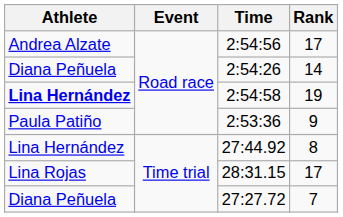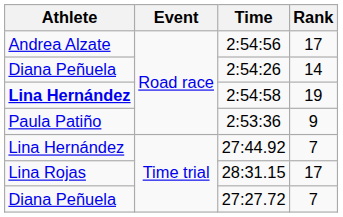 <table class="wikitable" style="font-size:90%">
 <tr>
 <th>Athlete</th>
 <th>Event</th>
 <th>Time</th>
 <th>Rank</th>
 </tr>
 <tr align=center>
 <td align=left><a href='#'>Andrea Alzate</a></td>
 <td align=center rowspan=4><a href='#'>Road race</a></td>
 <td>2:54:56</td>
 <td>17</td>
 </tr>
 <tr align=center>
 <td align=left><a href='#'>Diana Peñuela</a></td>
 <td>2:54:26</td>
 <td>14</td>
 </tr>
 <tr align=center>
 <td align=center><strong><a href='#'>Lina Hernández</a></strong></td>
 <td>2:54:58</td>
 <td>19</td>
 </tr>
 <tr align=center>
 <td align=left><a href='#'>Paula Patiño</a></td>
 <td>2:53:36</td>
 <td>9</td>
 </tr>
 <tr align=center>
 <td align=left><a href='#'>Lina Hernández</a></td>
 <td align=center rowspan=3><a href='#'>Time trial</a></td>
 <td>27:44.92</td>
-<td>8</td>
+<td>7</td>
 </tr>
 <tr align=center>
 <td align=left><a href='#'>Lina Rojas</a></td>
 <td>28:31.15</td>
 <td>17</td>
 </tr>
 <tr align=center>
 <td align=left><a href='#'>Diana Peñuela</a></td>
 <td>27:27.72</td>
 <td>7</td>
 </tr>
 </table>
